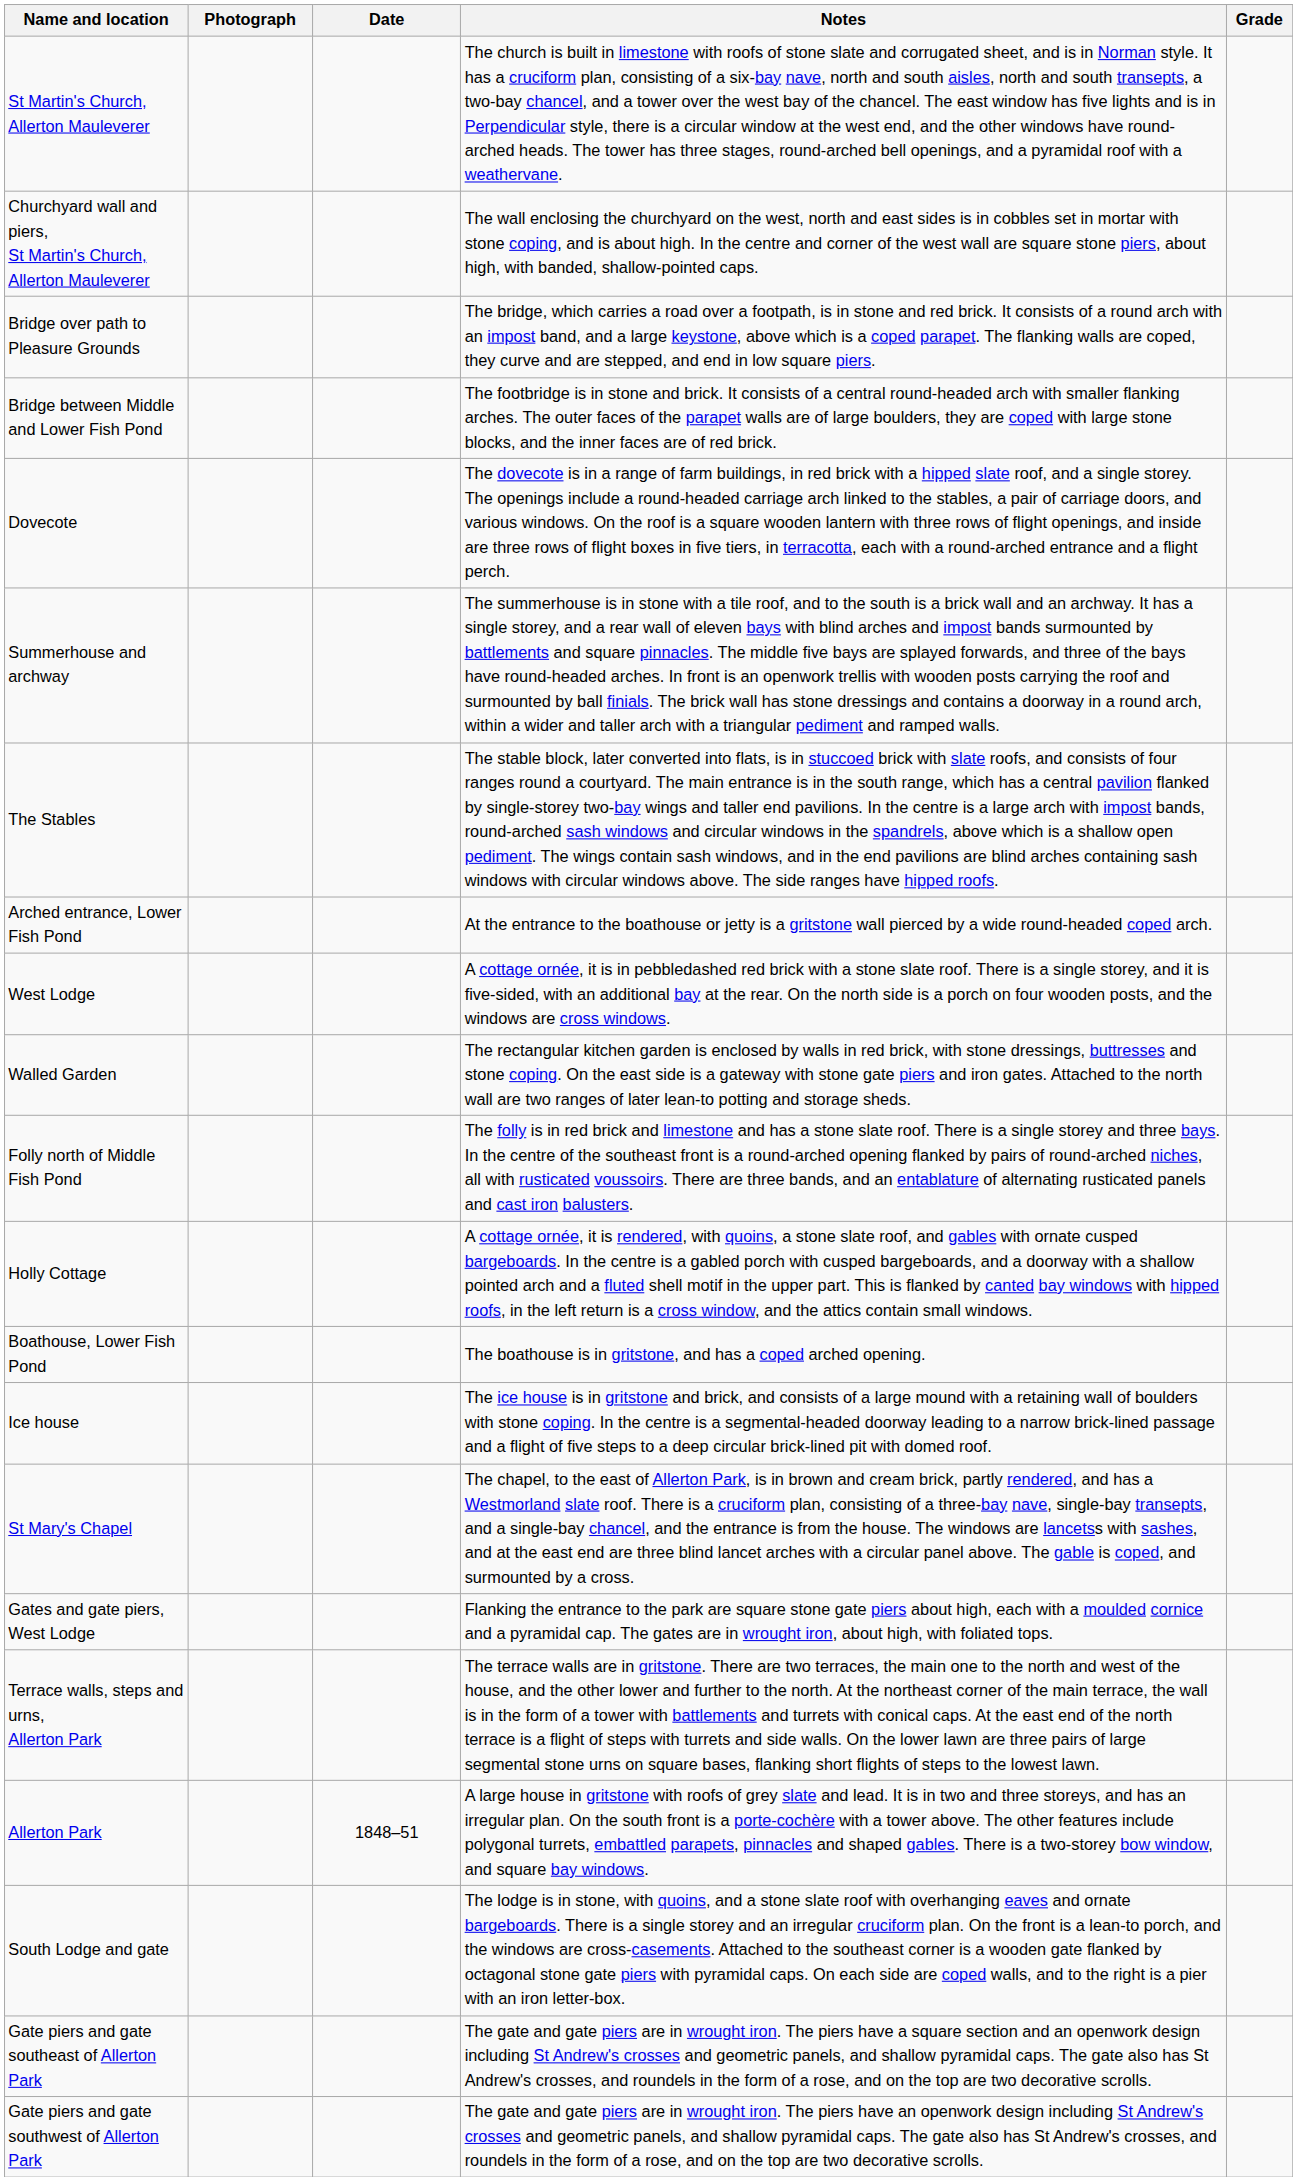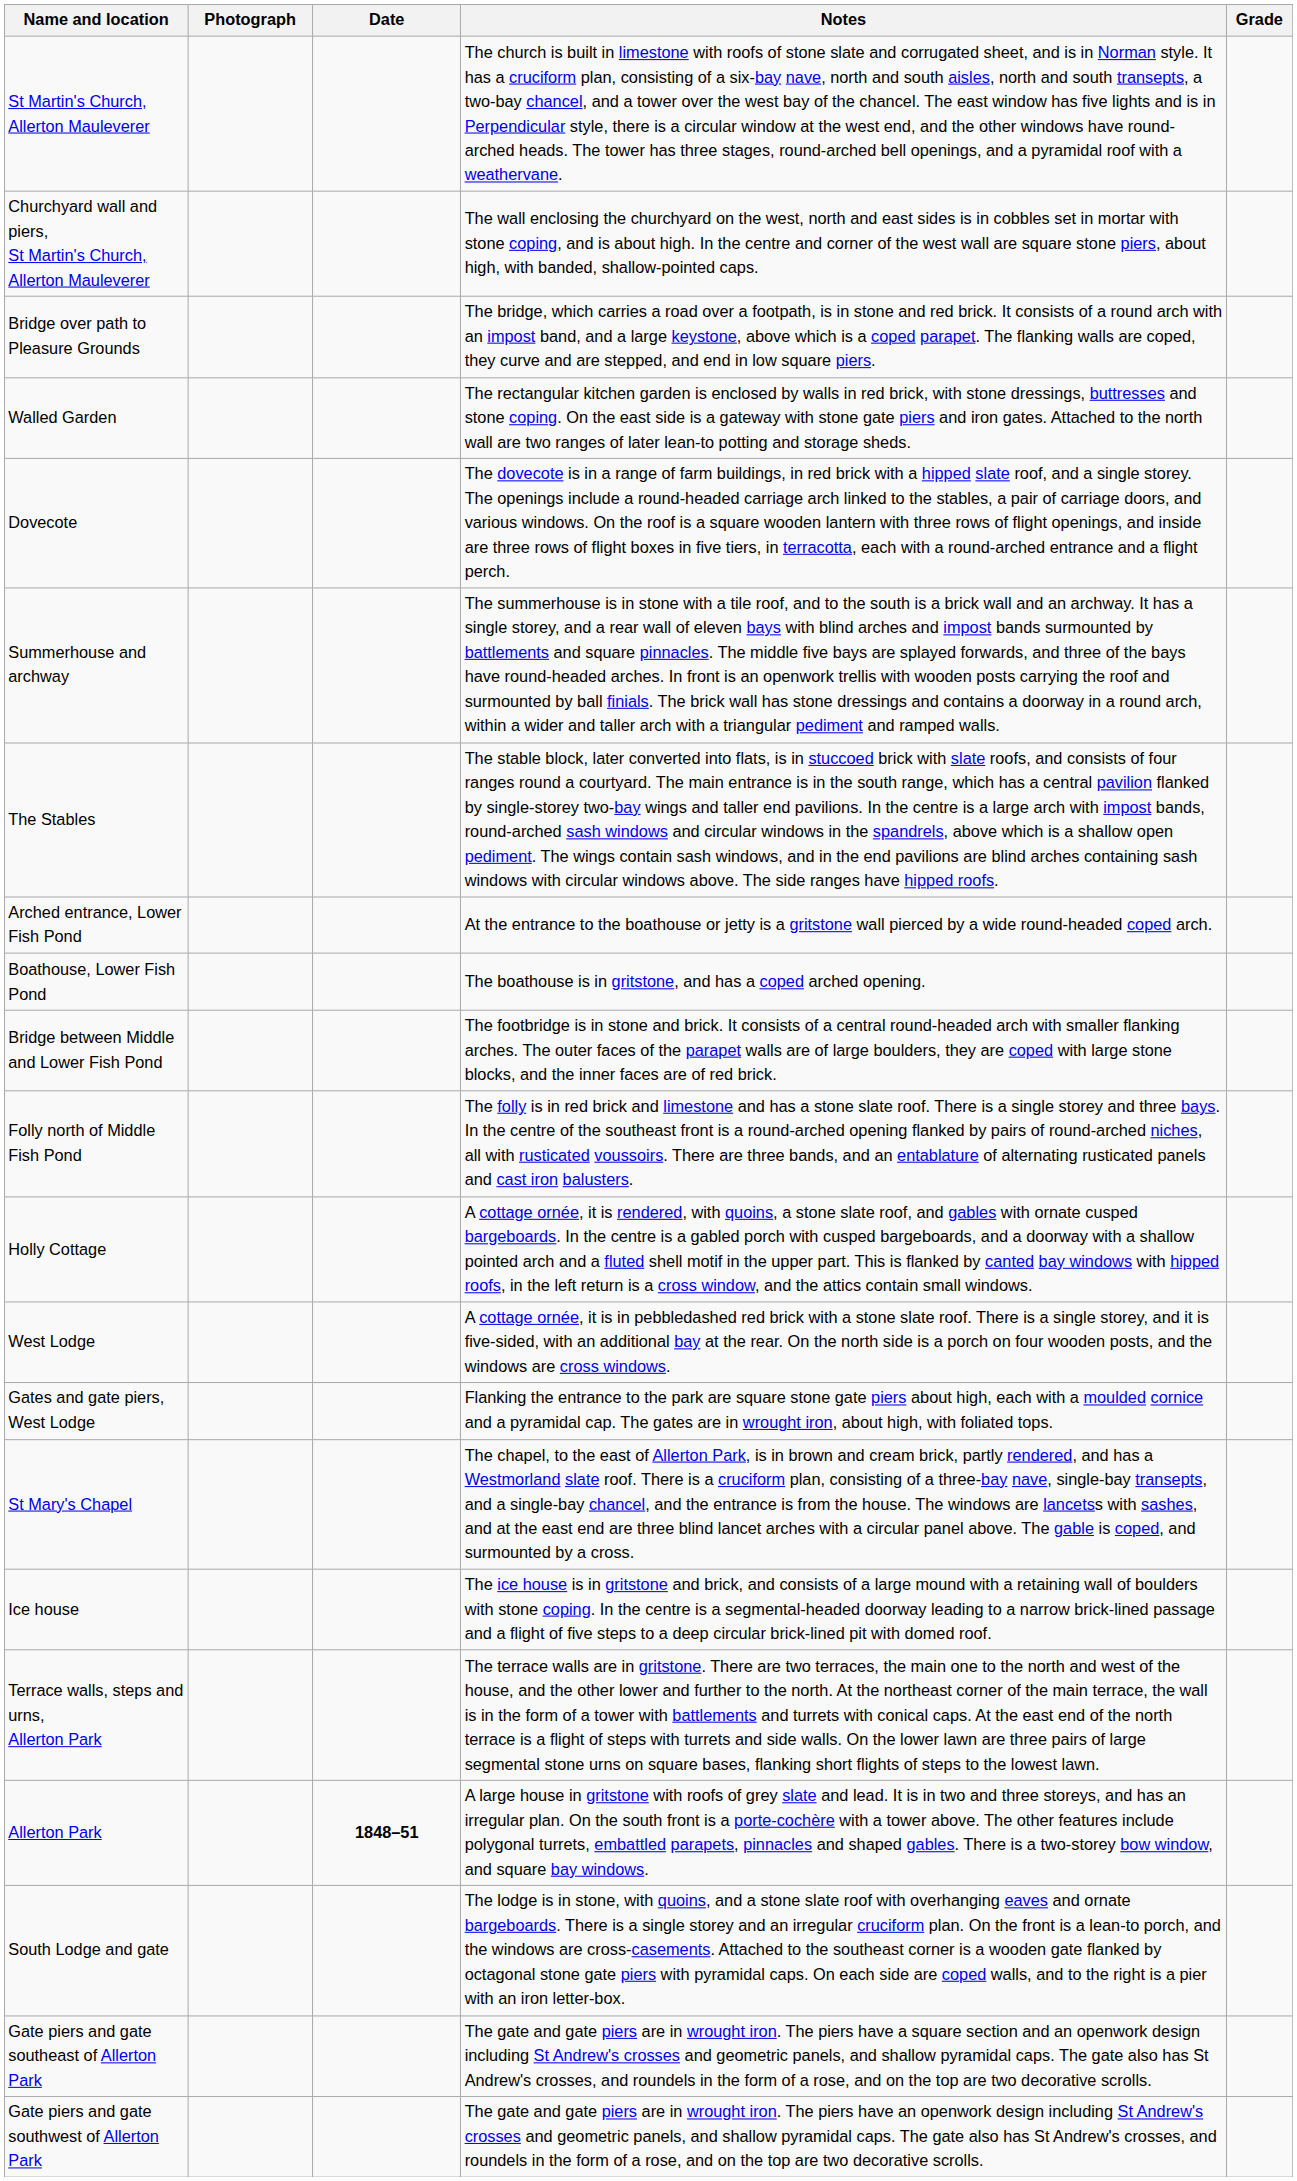 <table class="wikitable sortable plainrowheaders" style="width:100%; border:0px; text-align:left; line-height:150%">
 <tr>
 <th scope="col"  style="width:150px">Name and location</th>
 <th scope="col"  style="width:100px" class="unsortable">Photograph</th>
 <th scope="col"  style="width:120px">Date</th>
 <th scope="col"  style="width:650px" class="unsortable">Notes</th>
 <th scope="col"  style="width:50px">Grade</th>
 </tr>
 <tr>
 <td><a href='#'>St Martin's Church,<br>Allerton Mauleverer</a><br><small></small></td>
 <td></td>
 <td align="center"></td>
 <td>The church is built in <a href='#'>limestone</a> with roofs of stone slate and corrugated sheet, and is in <a href='#'>Norman</a> style.  It has a <a href='#'>cruciform</a> plan, consisting of a six-<a href='#'>bay</a> <a href='#'>nave</a>, north and south <a href='#'>aisles</a>, north and south <a href='#'>transepts</a>, a two-bay <a href='#'>chancel</a>, and a tower over the west bay of the chancel.  The east window has five lights and is in <a href='#'>Perpendicular</a> style, there is a circular window at the west end, and the other windows have round-arched heads. The tower has three stages, round-arched bell openings, and a pyramidal roof with a <a href='#'>weathervane</a>.</td>
 <td align="center" ></td>
 </tr>
 <tr>
 <td>Churchyard wall and piers,<br><a href='#'>St Martin's Church,<br>Allerton Mauleverer</a><br><small></small></td>
 <td></td>
 <td align="center"></td>
 <td>The wall enclosing the churchyard on the west, north and east sides is in cobbles set in mortar with stone <a href='#'>coping</a>, and is about  high.  In the centre and corner of the west wall are square stone <a href='#'>piers</a>, about  high, with banded, shallow-pointed caps.</td>
 <td align="center" ></td>
 </tr>
 <tr>
 <td>Bridge over path to Pleasure Grounds<br><small></small></td>
 <td></td>
 <td align="center"></td>
 <td>The bridge, which carries a road over a footpath, is in stone and red brick.  It consists of a round arch with an <a href='#'>impost</a> band, and a large <a href='#'>keystone</a>, above which is a <a href='#'>coped</a> <a href='#'>parapet</a>.  The flanking walls are coped, they curve and are stepped, and end in low square <a href='#'>piers</a>.</td>
 <td align="center" ></td>
 </tr>
 <tr>
-<td>Bridge between Middle and Lower Fish Pond<br><small></small></td>
+<td>Walled Garden<br><small></small></td>
 <td></td>
 <td align="center"></td>
-<td>The footbridge is in stone and brick.  It consists of a central round-headed arch with smaller flanking arches.  The outer faces of the <a href='#'>parapet</a> walls are of large boulders, they are <a href='#'>coped</a> with large stone blocks, and the inner faces are of red brick.</td>
+<td>The rectangular kitchen garden is enclosed by walls in red brick, with stone dressings, <a href='#'>buttresses</a> and stone <a href='#'>coping</a>.  On the east side is a gateway with stone gate <a href='#'>piers</a> and iron gates.  Attached to the north wall are two ranges of later lean-to potting and storage sheds.</td>
 <td align="center" ></td>
 </tr>
 <tr>
 <td>Dovecote<br><small></small></td>
 <td></td>
 <td align="center"></td>
 <td>The <a href='#'>dovecote</a> is in a range of farm buildings, in red brick with a <a href='#'>hipped</a> <a href='#'>slate</a> roof, and a single storey.  The openings include a round-headed carriage arch linked to the stables, a pair of carriage doors, and various windows.  On the roof is a square wooden lantern with three rows of flight openings, and inside are three rows of flight boxes in five tiers, in <a href='#'>terracotta</a>, each with a round-arched entrance and a flight perch.</td>
 <td align="center" ></td>
 </tr>
 <tr>
 <td>Summerhouse and archway<br><small></small></td>
 <td></td>
 <td align="center"></td>
 <td>The summerhouse is in stone with a tile roof, and to the south is a brick wall and an archway.  It has a single storey, and a rear wall of eleven <a href='#'>bays</a> with blind arches and <a href='#'>impost</a> bands surmounted by <a href='#'>battlements</a> and square <a href='#'>pinnacles</a>.  The middle five bays are splayed forwards, and three of the bays have round-headed arches.  In front is an openwork trellis with wooden posts carrying the roof and surmounted by ball <a href='#'>finials</a>.  The brick wall has stone dressings and contains a doorway in a round arch, within a wider and taller arch with a triangular <a href='#'>pediment</a> and ramped walls.</td>
 <td align="center" ></td>
 </tr>
 <tr>
 <td>The Stables<br><small></small></td>
 <td></td>
 <td align="center"></td>
 <td>The stable block, later converted into flats, is in <a href='#'>stuccoed</a> brick with <a href='#'>slate</a> roofs, and consists of four ranges round a courtyard. The main entrance is in the south range, which has a central <a href='#'>pavilion</a> flanked by single-storey two-<a href='#'>bay</a> wings and taller end pavilions.  In the centre is a large arch with <a href='#'>impost</a> bands, round-arched <a href='#'>sash windows</a> and circular windows in the <a href='#'>spandrels</a>, above which is a shallow open <a href='#'>pediment</a>.  The wings contain sash windows, and in the end pavilions are blind arches containing sash windows with circular windows above.  The side ranges have <a href='#'>hipped roofs</a>.</td>
 <td align="center" ></td>
 </tr>
 <tr>
 <td>Arched entrance, Lower Fish Pond<br><small></small></td>
 <td></td>
 <td align="center"></td>
 <td>At the entrance to the boathouse or jetty is a <a href='#'>gritstone</a> wall pierced by a wide round-headed <a href='#'>coped</a> arch.</td>
 <td align="center" ></td>
 </tr>
 <tr>
-<td>West Lodge<br><small></small></td>
+<td>Boathouse, Lower Fish Pond<br><small></small></td>
 <td></td>
 <td align="center"></td>
-<td>A <a href='#'>cottage ornée</a>, it is in pebbledashed red brick with a stone slate roof.  There is a single storey, and it is five-sided, with an additional <a href='#'>bay</a> at the rear.  On the north side is a porch on four wooden posts, and the windows are <a href='#'>cross windows</a>.</td>
+<td>The boathouse is in <a href='#'>gritstone</a>, and has a <a href='#'>coped</a> arched opening.</td>
 <td align="center" ></td>
 </tr>
 <tr>
-<td>Walled Garden<br><small></small></td>
+<td>Bridge between Middle and Lower Fish Pond<br><small></small></td>
 <td></td>
 <td align="center"></td>
-<td>The rectangular kitchen garden is enclosed by walls in red brick, with stone dressings, <a href='#'>buttresses</a> and stone <a href='#'>coping</a>.  On the east side is a gateway with stone gate <a href='#'>piers</a> and iron gates.  Attached to the north wall are two ranges of later lean-to potting and storage sheds.</td>
+<td>The footbridge is in stone and brick.  It consists of a central round-headed arch with smaller flanking arches.  The outer faces of the <a href='#'>parapet</a> walls are of large boulders, they are <a href='#'>coped</a> with large stone blocks, and the inner faces are of red brick.</td>
 <td align="center" ></td>
 </tr>
 <tr>
 <td>Folly north of Middle Fish Pond<br><small></small></td>
 <td></td>
 <td align="center"></td>
 <td>The <a href='#'>folly</a> is in red brick and <a href='#'>limestone</a> and has a stone slate roof.  There is a single storey and three <a href='#'>bays</a>.  In the centre of the southeast front is a round-arched opening flanked by pairs of round-arched <a href='#'>niches</a>, all with <a href='#'>rusticated</a> <a href='#'>voussoirs</a>.  There are three bands, and an <a href='#'>entablature</a> of alternating rusticated panels and <a href='#'>cast iron</a> <a href='#'>balusters</a>.</td>
 <td align="center" ></td>
 </tr>
 <tr>
 <td>Holly Cottage<br><small></small></td>
 <td></td>
 <td align="center"></td>
 <td>A <a href='#'>cottage ornée</a>, it is <a href='#'>rendered</a>, with <a href='#'>quoins</a>, a stone slate roof, and <a href='#'>gables</a> with ornate cusped <a href='#'>bargeboards</a>.  In the centre is a gabled porch with cusped bargeboards, and a doorway with a shallow pointed arch and  a <a href='#'>fluted</a> shell motif in the upper part.  This is flanked by <a href='#'>canted</a> <a href='#'>bay windows</a> with <a href='#'>hipped roofs</a>, in the left return is a <a href='#'>cross window</a>, and the attics contain small windows.</td>
 <td align="center" ></td>
 </tr>
 <tr>
-<td>Boathouse, Lower Fish Pond<br><small></small></td>
+<td>West Lodge<br><small></small></td>
 <td></td>
 <td align="center"></td>
-<td>The boathouse is in <a href='#'>gritstone</a>, and has a <a href='#'>coped</a> arched opening.</td>
+<td>A <a href='#'>cottage ornée</a>, it is in pebbledashed red brick with a stone slate roof.  There is a single storey, and it is five-sided, with an additional <a href='#'>bay</a> at the rear.  On the north side is a porch on four wooden posts, and the windows are <a href='#'>cross windows</a>.</td>
 <td align="center" ></td>
 </tr>
 <tr>
-<td>Ice house<br><small></small></td>
+<td>Gates and gate piers, West Lodge<br><small></small></td>
 <td></td>
 <td align="center"></td>
-<td>The <a href='#'>ice house</a> is in <a href='#'>gritstone</a> and brick, and consists of a large mound with a retaining wall of boulders with stone <a href='#'>coping</a>.  In the centre is a segmental-headed doorway leading to a narrow brick-lined passage and a flight of five steps to a deep circular brick-lined pit with domed roof.</td>
+<td>Flanking the entrance to the park are square stone gate <a href='#'>piers</a> about  high, each with a <a href='#'>moulded</a> <a href='#'>cornice</a> and a pyramidal cap.  The gates are in <a href='#'>wrought iron</a>, about  high, with foliated tops.</td>
 <td align="center" ></td>
 </tr>
 <tr>
 <td><a href='#'>St Mary's Chapel</a><br><small></small></td>
 <td></td>
 <td align="center"></td>
 <td>The chapel, to the east of <a href='#'>Allerton Park</a>, is in brown and cream brick, partly <a href='#'>rendered</a>, and has a <a href='#'>Westmorland</a> <a href='#'>slate</a> roof.  There is a <a href='#'>cruciform</a> plan, consisting of a three-<a href='#'>bay</a> <a href='#'>nave</a>, single-bay <a href='#'>transepts</a>, and a single-bay <a href='#'>chancel</a>, and the entrance is from the house.  The windows are <a href='#'>lancets</a>s with <a href='#'>sashes</a>, and at the east end are three blind lancet arches with a circular panel above.  The <a href='#'>gable</a> is <a href='#'>coped</a>, and surmounted by a cross.</td>
 <td align="center" ></td>
 </tr>
 <tr>
-<td>Gates and gate piers, West Lodge<br><small></small></td>
+<td>Ice house<br><small></small></td>
 <td></td>
 <td align="center"></td>
-<td>Flanking the entrance to the park are square stone gate <a href='#'>piers</a> about  high, each with a <a href='#'>moulded</a> <a href='#'>cornice</a> and a pyramidal cap.  The gates are in <a href='#'>wrought iron</a>, about  high, with foliated tops.</td>
+<td>The <a href='#'>ice house</a> is in <a href='#'>gritstone</a> and brick, and consists of a large mound with a retaining wall of boulders with stone <a href='#'>coping</a>.  In the centre is a segmental-headed doorway leading to a narrow brick-lined passage and a flight of five steps to a deep circular brick-lined pit with domed roof.</td>
 <td align="center" ></td>
 </tr>
 <tr>
 <td>Terrace walls, steps and urns,<br><a href='#'>Allerton Park</a><br><small></small></td>
 <td></td>
 <td align="center"></td>
 <td>The terrace walls are in <a href='#'>gritstone</a>.  There are two terraces, the main one to the north and west of the house, and the other lower and further to the north.  At the northeast corner of the main terrace, the wall is in the form of a tower with <a href='#'>battlements</a> and turrets with conical caps.  At the east end of the north terrace is a flight of steps with turrets and side walls.  On the lower lawn are three pairs of large segmental stone urns on square bases, flanking short flights of steps to the lowest lawn.</td>
 <td align="center" ></td>
 </tr>
 <tr>
 <td><a href='#'>Allerton Park</a><br><small></small></td>
 <td></td>
-<td align="center">1848–51</td>
+<td align="center"><strong>1848–51</strong></td>
 <td>A large house in <a href='#'>gritstone</a> with roofs of grey <a href='#'>slate</a> and lead.  It is in two and three storeys, and has an irregular plan.  On the south front is a <a href='#'>porte-cochère</a> with a tower above.  The other features include polygonal turrets, <a href='#'>embattled</a> <a href='#'>parapets</a>, <a href='#'>pinnacles</a> and shaped <a href='#'>gables</a>. There is a two-storey <a href='#'>bow window</a>, and square <a href='#'>bay windows</a>.</td>
 <td align="center" ></td>
 </tr>
 <tr>
 <td>South Lodge and gate<br><small></small></td>
 <td></td>
 <td align="center"></td>
 <td>The lodge is in stone, with <a href='#'>quoins</a>, and a stone slate roof with overhanging <a href='#'>eaves</a> and ornate <a href='#'>bargeboards</a>.  There is a single storey and an irregular <a href='#'>cruciform</a> plan.  On the front is a lean-to porch, and the windows are cross-<a href='#'>casements</a>.  Attached to the southeast corner is a wooden gate flanked by octagonal stone gate <a href='#'>piers</a> with pyramidal caps.  On each side are <a href='#'>coped</a> walls, and to the right is a pier with an iron letter-box.</td>
 <td align="center" ></td>
 </tr>
 <tr>
 <td>Gate piers and gate southeast of <a href='#'>Allerton Park</a><br><small></small></td>
 <td></td>
 <td align="center"></td>
 <td>The gate and gate <a href='#'>piers</a> are in <a href='#'>wrought iron</a>.  The piers have a square section and an openwork design including <a href='#'>St Andrew's crosses</a> and geometric panels, and shallow pyramidal caps.  The gate also has St Andrew's crosses, and roundels in the form of a rose, and on the top are two decorative scrolls.</td>
 <td align="center" ></td>
 </tr>
 <tr>
 <td>Gate piers and gate southwest of <a href='#'>Allerton Park</a><br><small></small></td>
 <td></td>
 <td align="center"></td>
 <td>The gate and gate <a href='#'>piers</a> are in <a href='#'>wrought iron</a>.  The piers have an openwork design including <a href='#'>St Andrew's crosses</a> and geometric panels, and shallow pyramidal caps.  The gate also has St Andrew's crosses, and roundels in the form of a rose, and on the top are two decorative scrolls.</td>
 <td align="center" ></td>
 </tr>
 <tr>
 </tr>
 </table>
